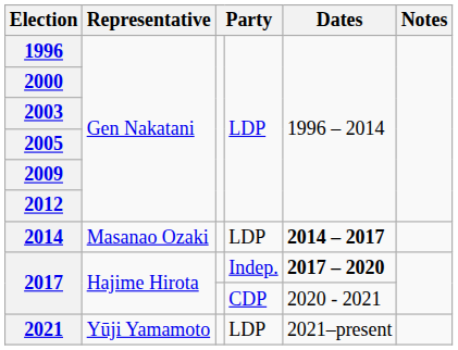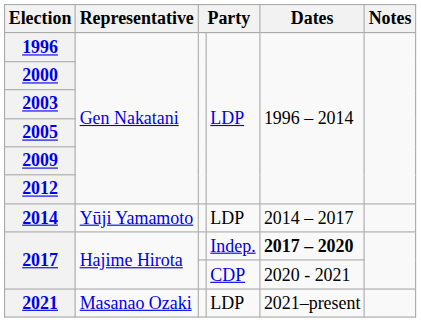 <table class=wikitable>
 <tr valign=bottom>
 <th>Election</th>
 <th>Representative</th>
 <th colspan="2">Party</th>
 <th>Dates</th>
 <th>Notes</th>
 </tr>
 <tr>
 <th><a href='#'>1996</a></th>
 <td rowspan="6"><a href='#'>Gen Nakatani</a></td>
 <td rowspan="6" bgcolor=></td>
 <td rowspan="6"><a href='#'>LDP</a></td>
 <td rowspan="6">1996 – 2014</td>
 <td rowspan="6"></td>
 </tr>
 <tr>
 <th><a href='#'>2000</a></th>
 </tr>
 <tr>
 <th><a href='#'>2003</a></th>
 </tr>
 <tr>
 <th><a href='#'>2005</a></th>
 </tr>
 <tr>
 <th><a href='#'>2009</a></th>
 </tr>
 <tr>
 <th><a href='#'>2012</a></th>
 </tr>
 <tr>
 <th><a href='#'>2014</a></th>
-<td><a href='#'>Masanao Ozaki</a></td>
+<td><a href='#'>Yūji Yamamoto</a></td>
 <td bgcolor=></td>
 <td>LDP</td>
-<td><strong>2014 – 2017</strong></td>
+<td>2014 – 2017</td>
 <td></td>
 </tr>
 <tr>
 <th rowspan="2"><a href='#'>2017</a></th>
 <td rowspan="2"><a href='#'>Hajime Hirota</a></td>
 <td bgcolor=></td>
 <td><a href='#'>Indep.</a></td>
 <td><strong>2017 – 2020</strong></td>
 <td rowspan="2"></td>
 </tr>
 <tr>
 <td bgcolor=></td>
 <td><a href='#'>CDP</a></td>
 <td>2020 - 2021</td>
 </tr>
 <tr>
 <th><a href='#'>2021</a></th>
-<td><a href='#'>Yūji Yamamoto</a></td>
+<td><a href='#'>Masanao Ozaki</a></td>
 <td bgcolor=></td>
 <td>LDP</td>
 <td>2021–present</td>
 <td></td>
 </tr>
 </table>
